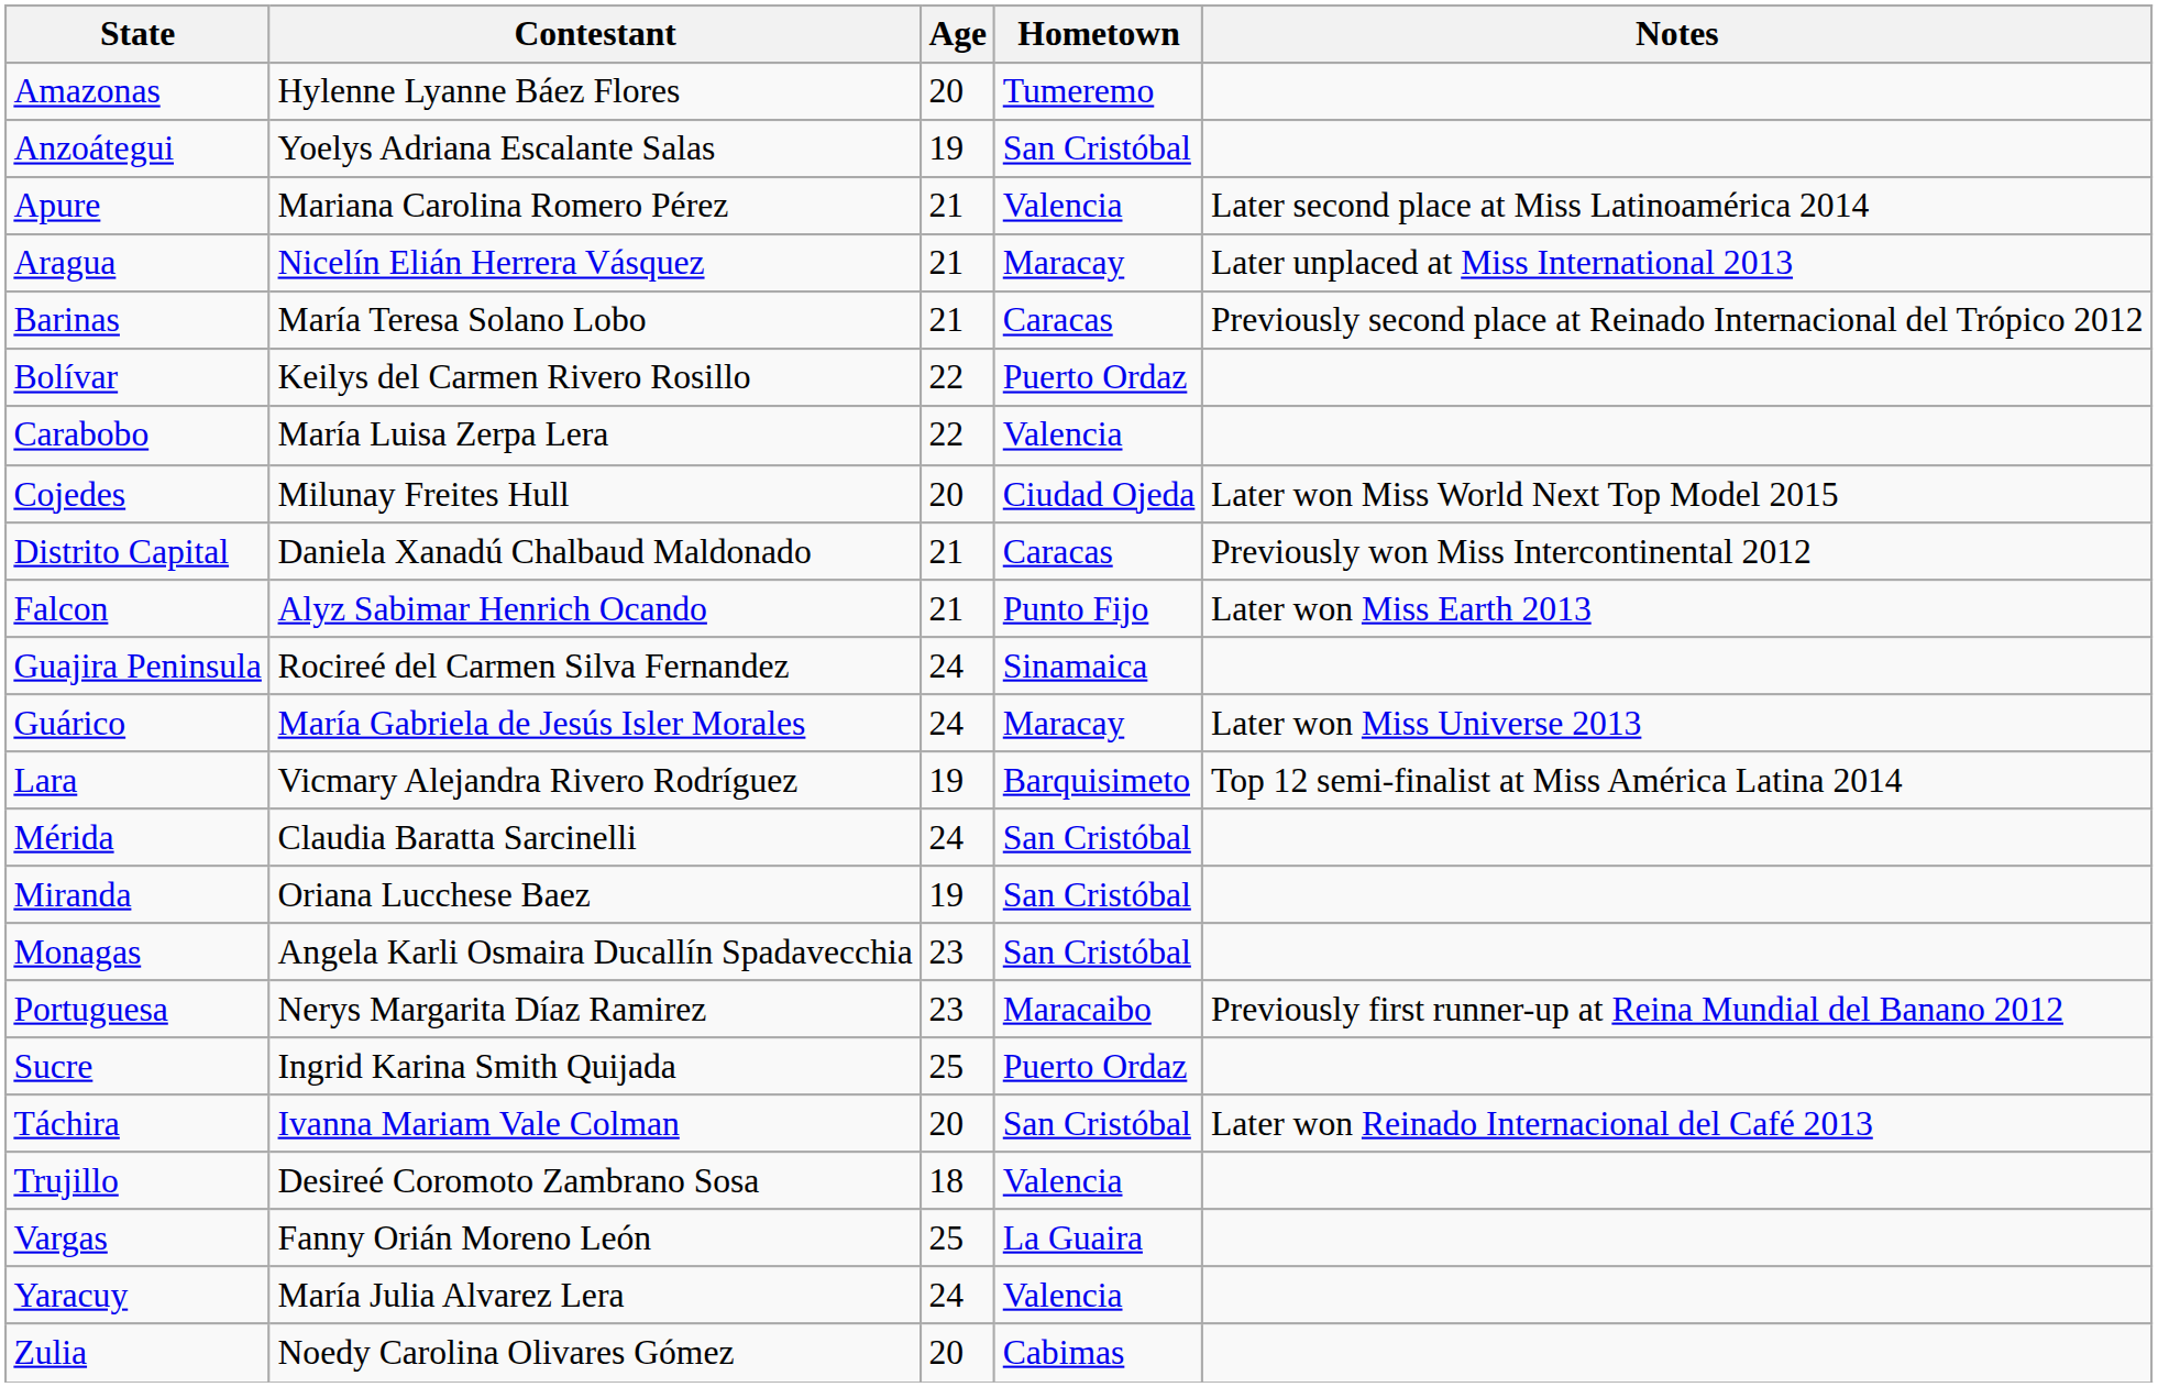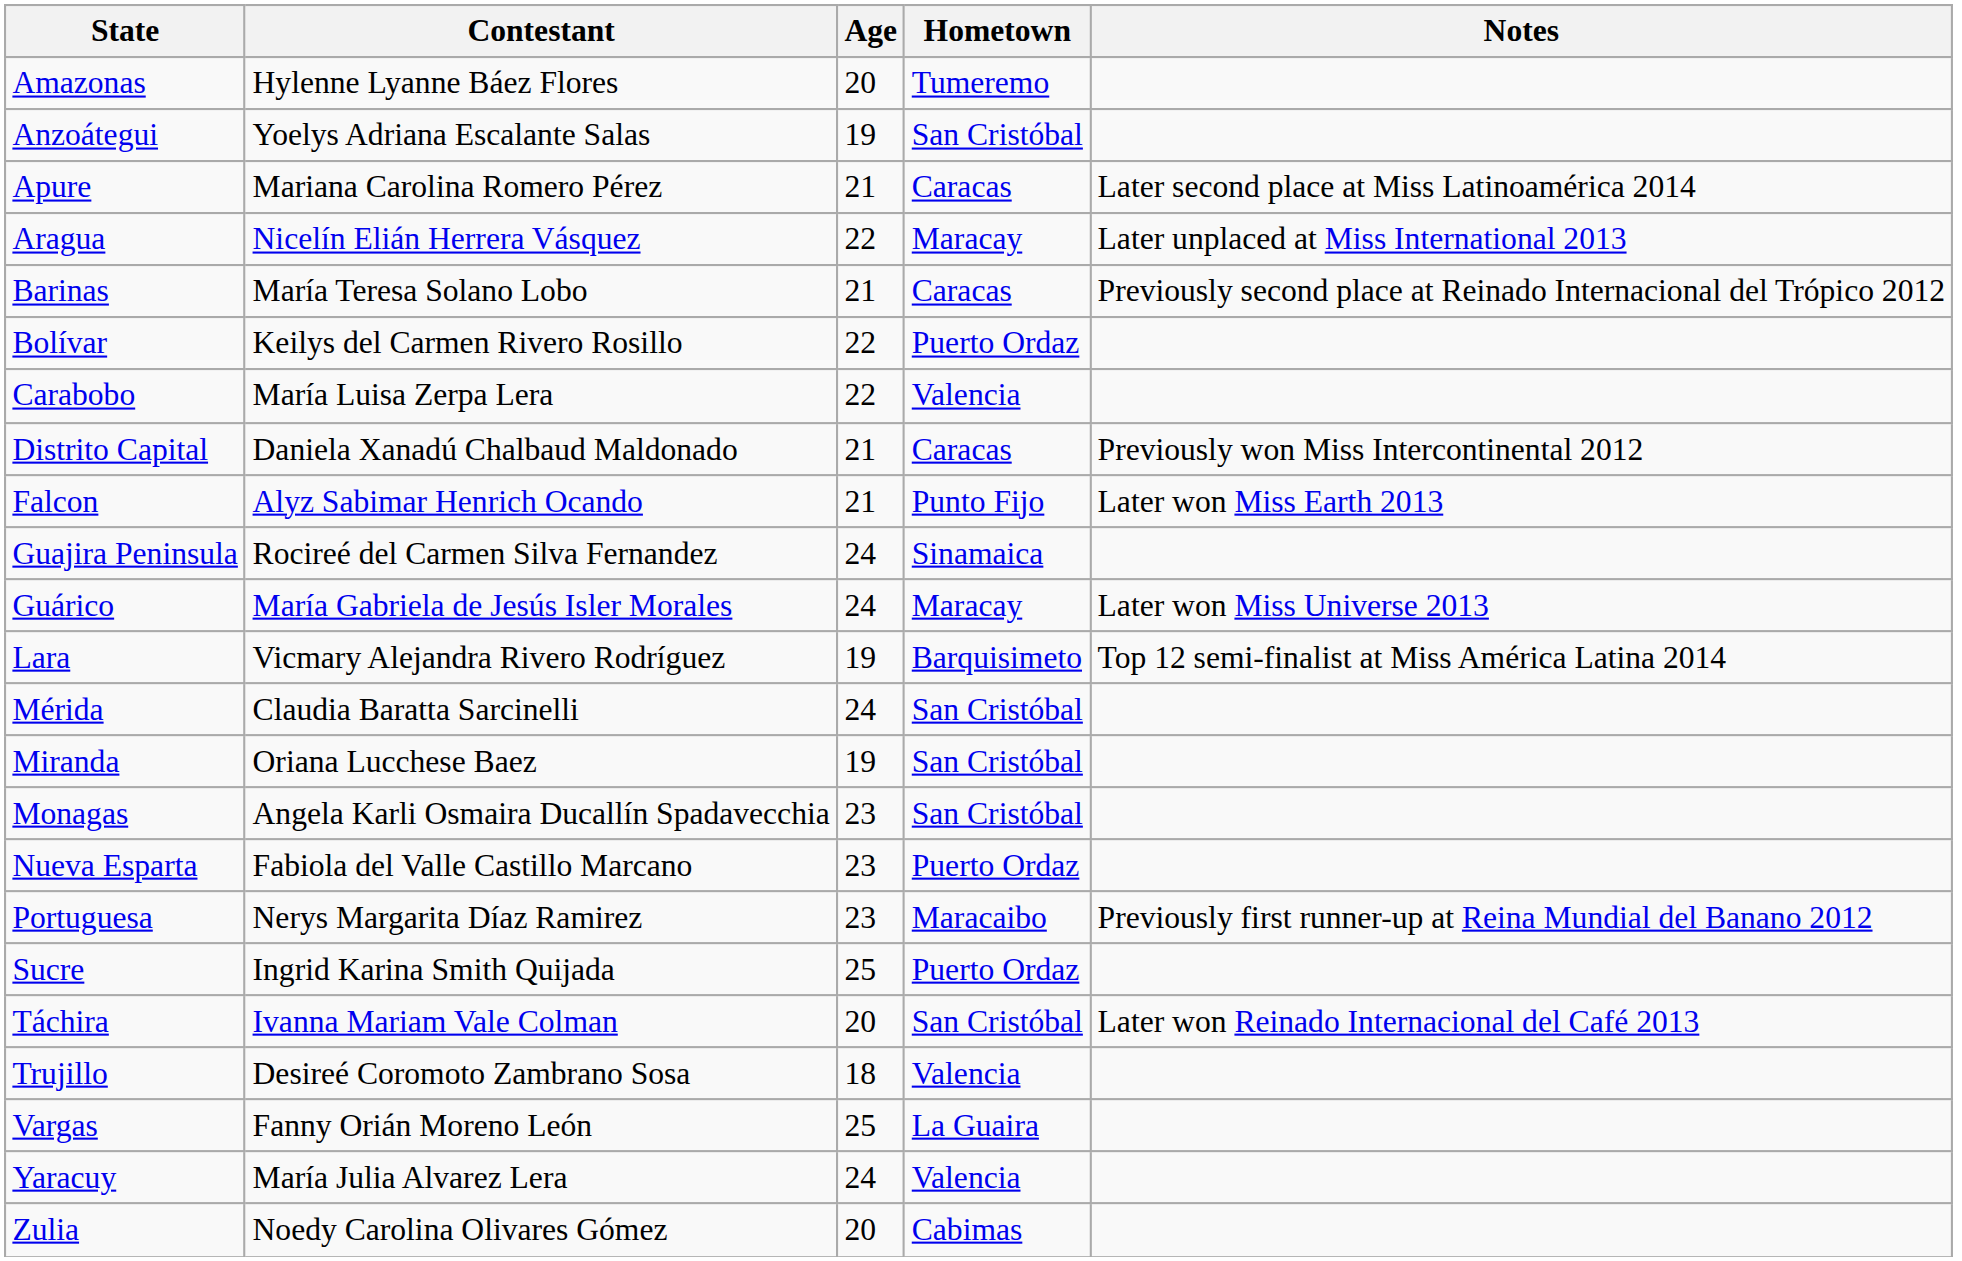 <table class="wikitable sortable" style="font-size:95%;">
 <tr>
 <th>State</th>
 <th>Contestant</th>
 <th>Age</th>
 <th>Hometown</th>
 <th>Notes</th>
 </tr>
 <tr>
 <td><a href='#'>Amazonas</a></td>
 <td>Hylenne Lyanne Báez Flores</td>
 <td>20</td>
 <td><a href='#'>Tumeremo</a></td>
 <td></td>
 </tr>
 <tr>
 <td><a href='#'>Anzoátegui</a></td>
 <td>Yoelys Adriana Escalante Salas</td>
 <td>19</td>
 <td><a href='#'>San Cristóbal</a></td>
 <td></td>
 </tr>
 <tr>
 <td><a href='#'>Apure</a></td>
 <td>Mariana Carolina Romero Pérez</td>
 <td>21</td>
-<td><a href='#'>Valencia</a></td>
+<td><a href='#'>Caracas</a></td>
 <td>Later second place at Miss Latinoamérica 2014</td>
 </tr>
 <tr>
 <td><a href='#'>Aragua</a></td>
 <td><a href='#'>Nicelín Elián Herrera Vásquez</a></td>
-<td>21</td>
+<td>22</td>
 <td><a href='#'>Maracay</a></td>
 <td>Later unplaced at <a href='#'>Miss International 2013</a></td>
 </tr>
 <tr>
 <td><a href='#'>Barinas</a></td>
 <td>María Teresa Solano Lobo</td>
 <td>21</td>
 <td><a href='#'>Caracas</a></td>
 <td>Previously second place at Reinado Internacional del Trópico 2012</td>
 </tr>
 <tr>
 <td><a href='#'>Bolívar</a></td>
 <td>Keilys del Carmen Rivero Rosillo</td>
 <td>22</td>
 <td><a href='#'>Puerto Ordaz</a></td>
 <td></td>
 </tr>
 <tr>
 <td><a href='#'>Carabobo</a></td>
 <td>María Luisa Zerpa Lera</td>
 <td>22</td>
 <td><a href='#'>Valencia</a></td>
 <td></td>
-</tr>
-<tr>
-<td><a href='#'>Cojedes</a></td>
-<td>Milunay Freites Hull</td>
-<td>20</td>
-<td><a href='#'>Ciudad Ojeda</a></td>
-<td>Later won Miss World Next Top Model 2015</td>
 </tr>
 <tr>
 <td><a href='#'>Distrito Capital</a></td>
 <td>Daniela Xanadú Chalbaud Maldonado</td>
 <td>21</td>
 <td><a href='#'>Caracas</a></td>
 <td>Previously won Miss Intercontinental 2012</td>
 </tr>
 <tr>
 <td><a href='#'>Falcon</a></td>
 <td><a href='#'>Alyz Sabimar Henrich Ocando</a></td>
 <td>21</td>
 <td><a href='#'>Punto Fijo</a></td>
 <td>Later won <a href='#'>Miss Earth 2013</a></td>
 </tr>
 <tr>
 <td><a href='#'>Guajira Peninsula</a></td>
 <td>Rocireé del Carmen Silva Fernandez</td>
 <td>24</td>
 <td><a href='#'>Sinamaica</a></td>
 <td></td>
 </tr>
 <tr>
 <td><a href='#'>Guárico</a></td>
 <td><a href='#'>María Gabriela de Jesús Isler Morales</a></td>
 <td>24</td>
 <td><a href='#'>Maracay</a></td>
 <td>Later won <a href='#'>Miss Universe 2013</a></td>
 </tr>
 <tr>
 <td><a href='#'>Lara</a></td>
 <td>Vicmary Alejandra Rivero Rodríguez</td>
 <td>19</td>
 <td><a href='#'>Barquisimeto</a></td>
 <td>Top 12 semi-finalist at Miss América Latina 2014</td>
 </tr>
 <tr>
 <td><a href='#'>Mérida</a></td>
 <td>Claudia Baratta Sarcinelli</td>
 <td>24</td>
 <td><a href='#'>San Cristóbal</a></td>
 <td></td>
 </tr>
 <tr>
 <td><a href='#'>Miranda</a></td>
 <td>Oriana Lucchese Baez</td>
 <td>19</td>
 <td><a href='#'>San Cristóbal</a></td>
 <td></td>
 </tr>
 <tr>
 <td><a href='#'>Monagas</a></td>
 <td>Angela Karli Osmaira Ducallín Spadavecchia</td>
 <td>23</td>
 <td><a href='#'>San Cristóbal</a></td>
 <td></td>
 </tr>
 <tr>
+<td><a href='#'>Nueva Esparta</a></td>
+<td>Fabiola del Valle Castillo Marcano</td>
+<td>23</td>
+<td><a href='#'>Puerto Ordaz</a></td>
+<td></td>
+</tr>
+<tr>
 <td><a href='#'>Portuguesa</a></td>
 <td>Nerys Margarita Díaz Ramirez</td>
 <td>23</td>
 <td><a href='#'>Maracaibo</a></td>
 <td>Previously first runner-up at <a href='#'>Reina Mundial del Banano 2012</a></td>
 </tr>
 <tr>
 <td><a href='#'>Sucre</a></td>
 <td>Ingrid Karina Smith Quijada</td>
 <td>25</td>
 <td><a href='#'>Puerto Ordaz</a></td>
 <td></td>
 </tr>
 <tr>
 <td><a href='#'>Táchira</a></td>
 <td><a href='#'>Ivanna Mariam Vale Colman</a></td>
 <td>20</td>
 <td><a href='#'>San Cristóbal</a></td>
 <td>Later won <a href='#'>Reinado Internacional del Café 2013</a></td>
 </tr>
 <tr>
 <td><a href='#'>Trujillo</a></td>
 <td>Desireé Coromoto Zambrano Sosa</td>
 <td>18</td>
 <td><a href='#'>Valencia</a></td>
 <td></td>
 </tr>
 <tr>
 <td><a href='#'>Vargas</a></td>
 <td>Fanny Orián Moreno León</td>
 <td>25</td>
 <td><a href='#'>La Guaira</a></td>
 <td></td>
 </tr>
 <tr>
 <td><a href='#'>Yaracuy</a></td>
 <td>María Julia Alvarez Lera</td>
 <td>24</td>
 <td><a href='#'>Valencia</a></td>
 <td></td>
 </tr>
 <tr>
 <td><a href='#'>Zulia</a></td>
 <td>Noedy Carolina Olivares Gómez</td>
 <td>20</td>
 <td><a href='#'>Cabimas</a></td>
 <td></td>
 </tr>
 </table>
